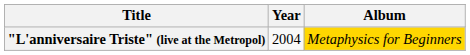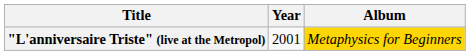 <table class="wikitable plainrowheaders" style="text-align:center;">
 <tr>
 <th>Title</th>
 <th>Year</th>
 <th>Album</th>
 </tr>
 <tr>
 <th scope="row">"L'anniversaire Triste" <small>(live at the Metropol)</small></th>
-<td>2004</td>
+<td>2001</td>
 <td style="background: gold; text-align:left;"><em>Metaphysics for Beginners</em></td>
 </tr>
 </table>
